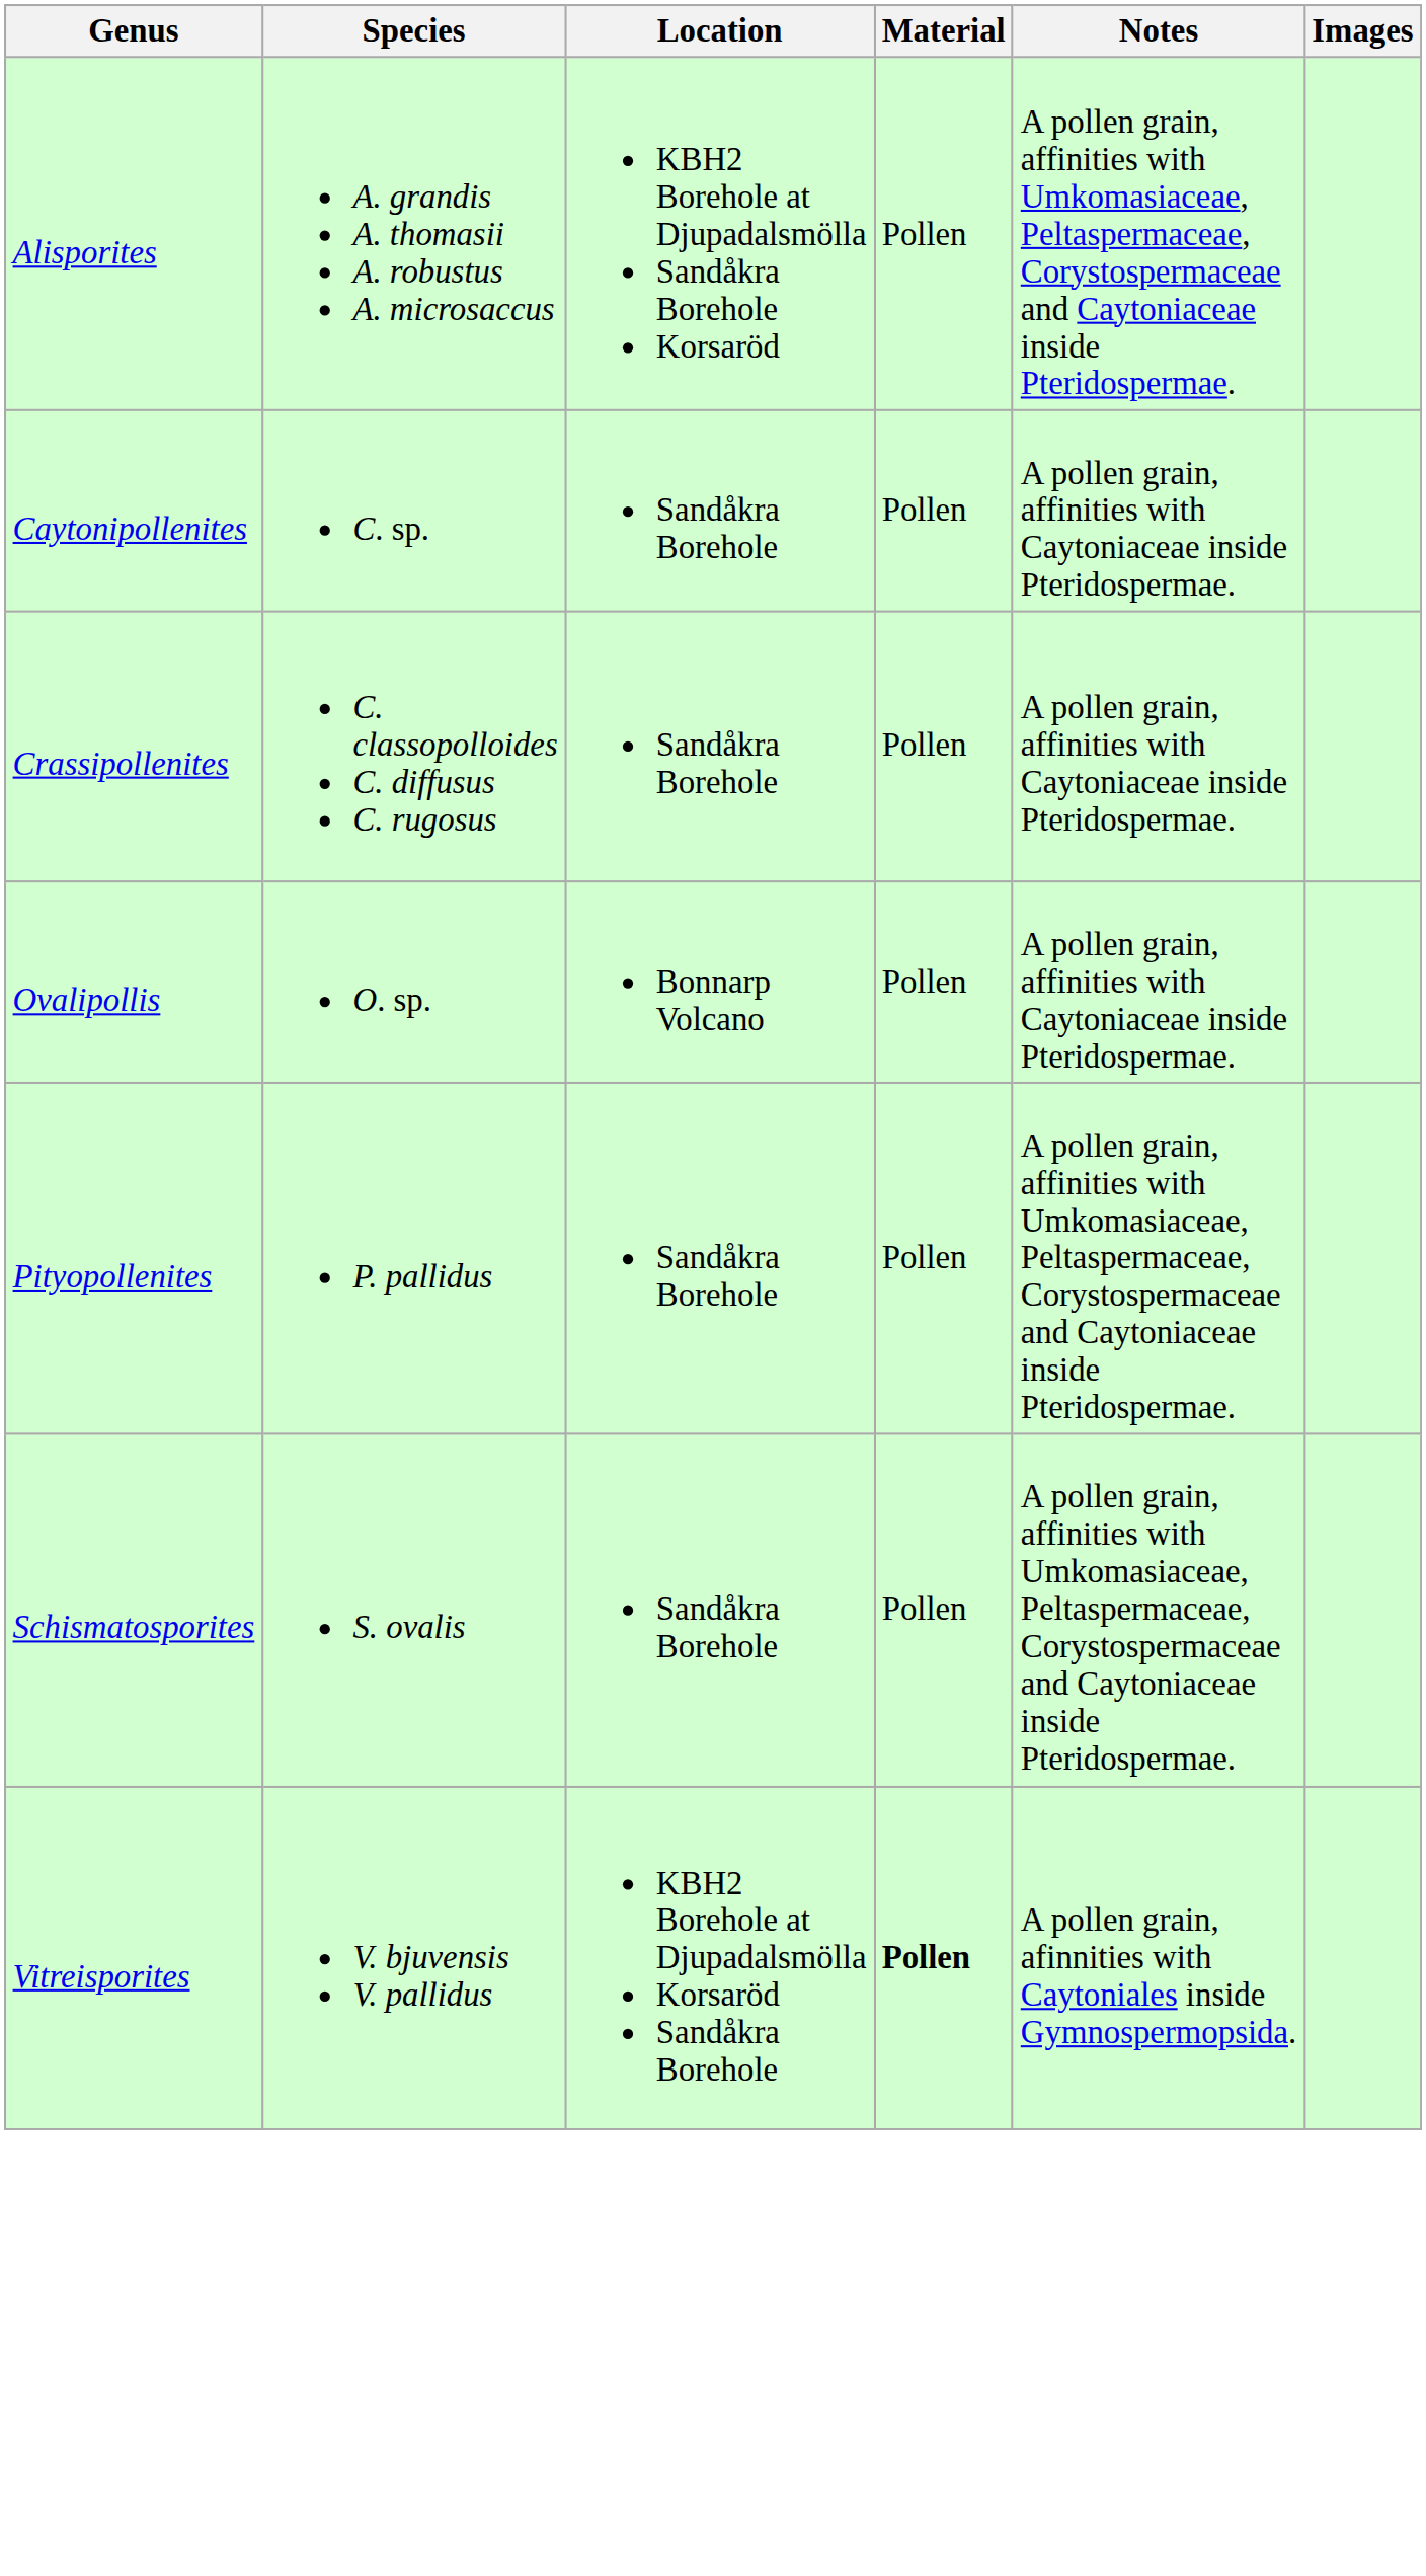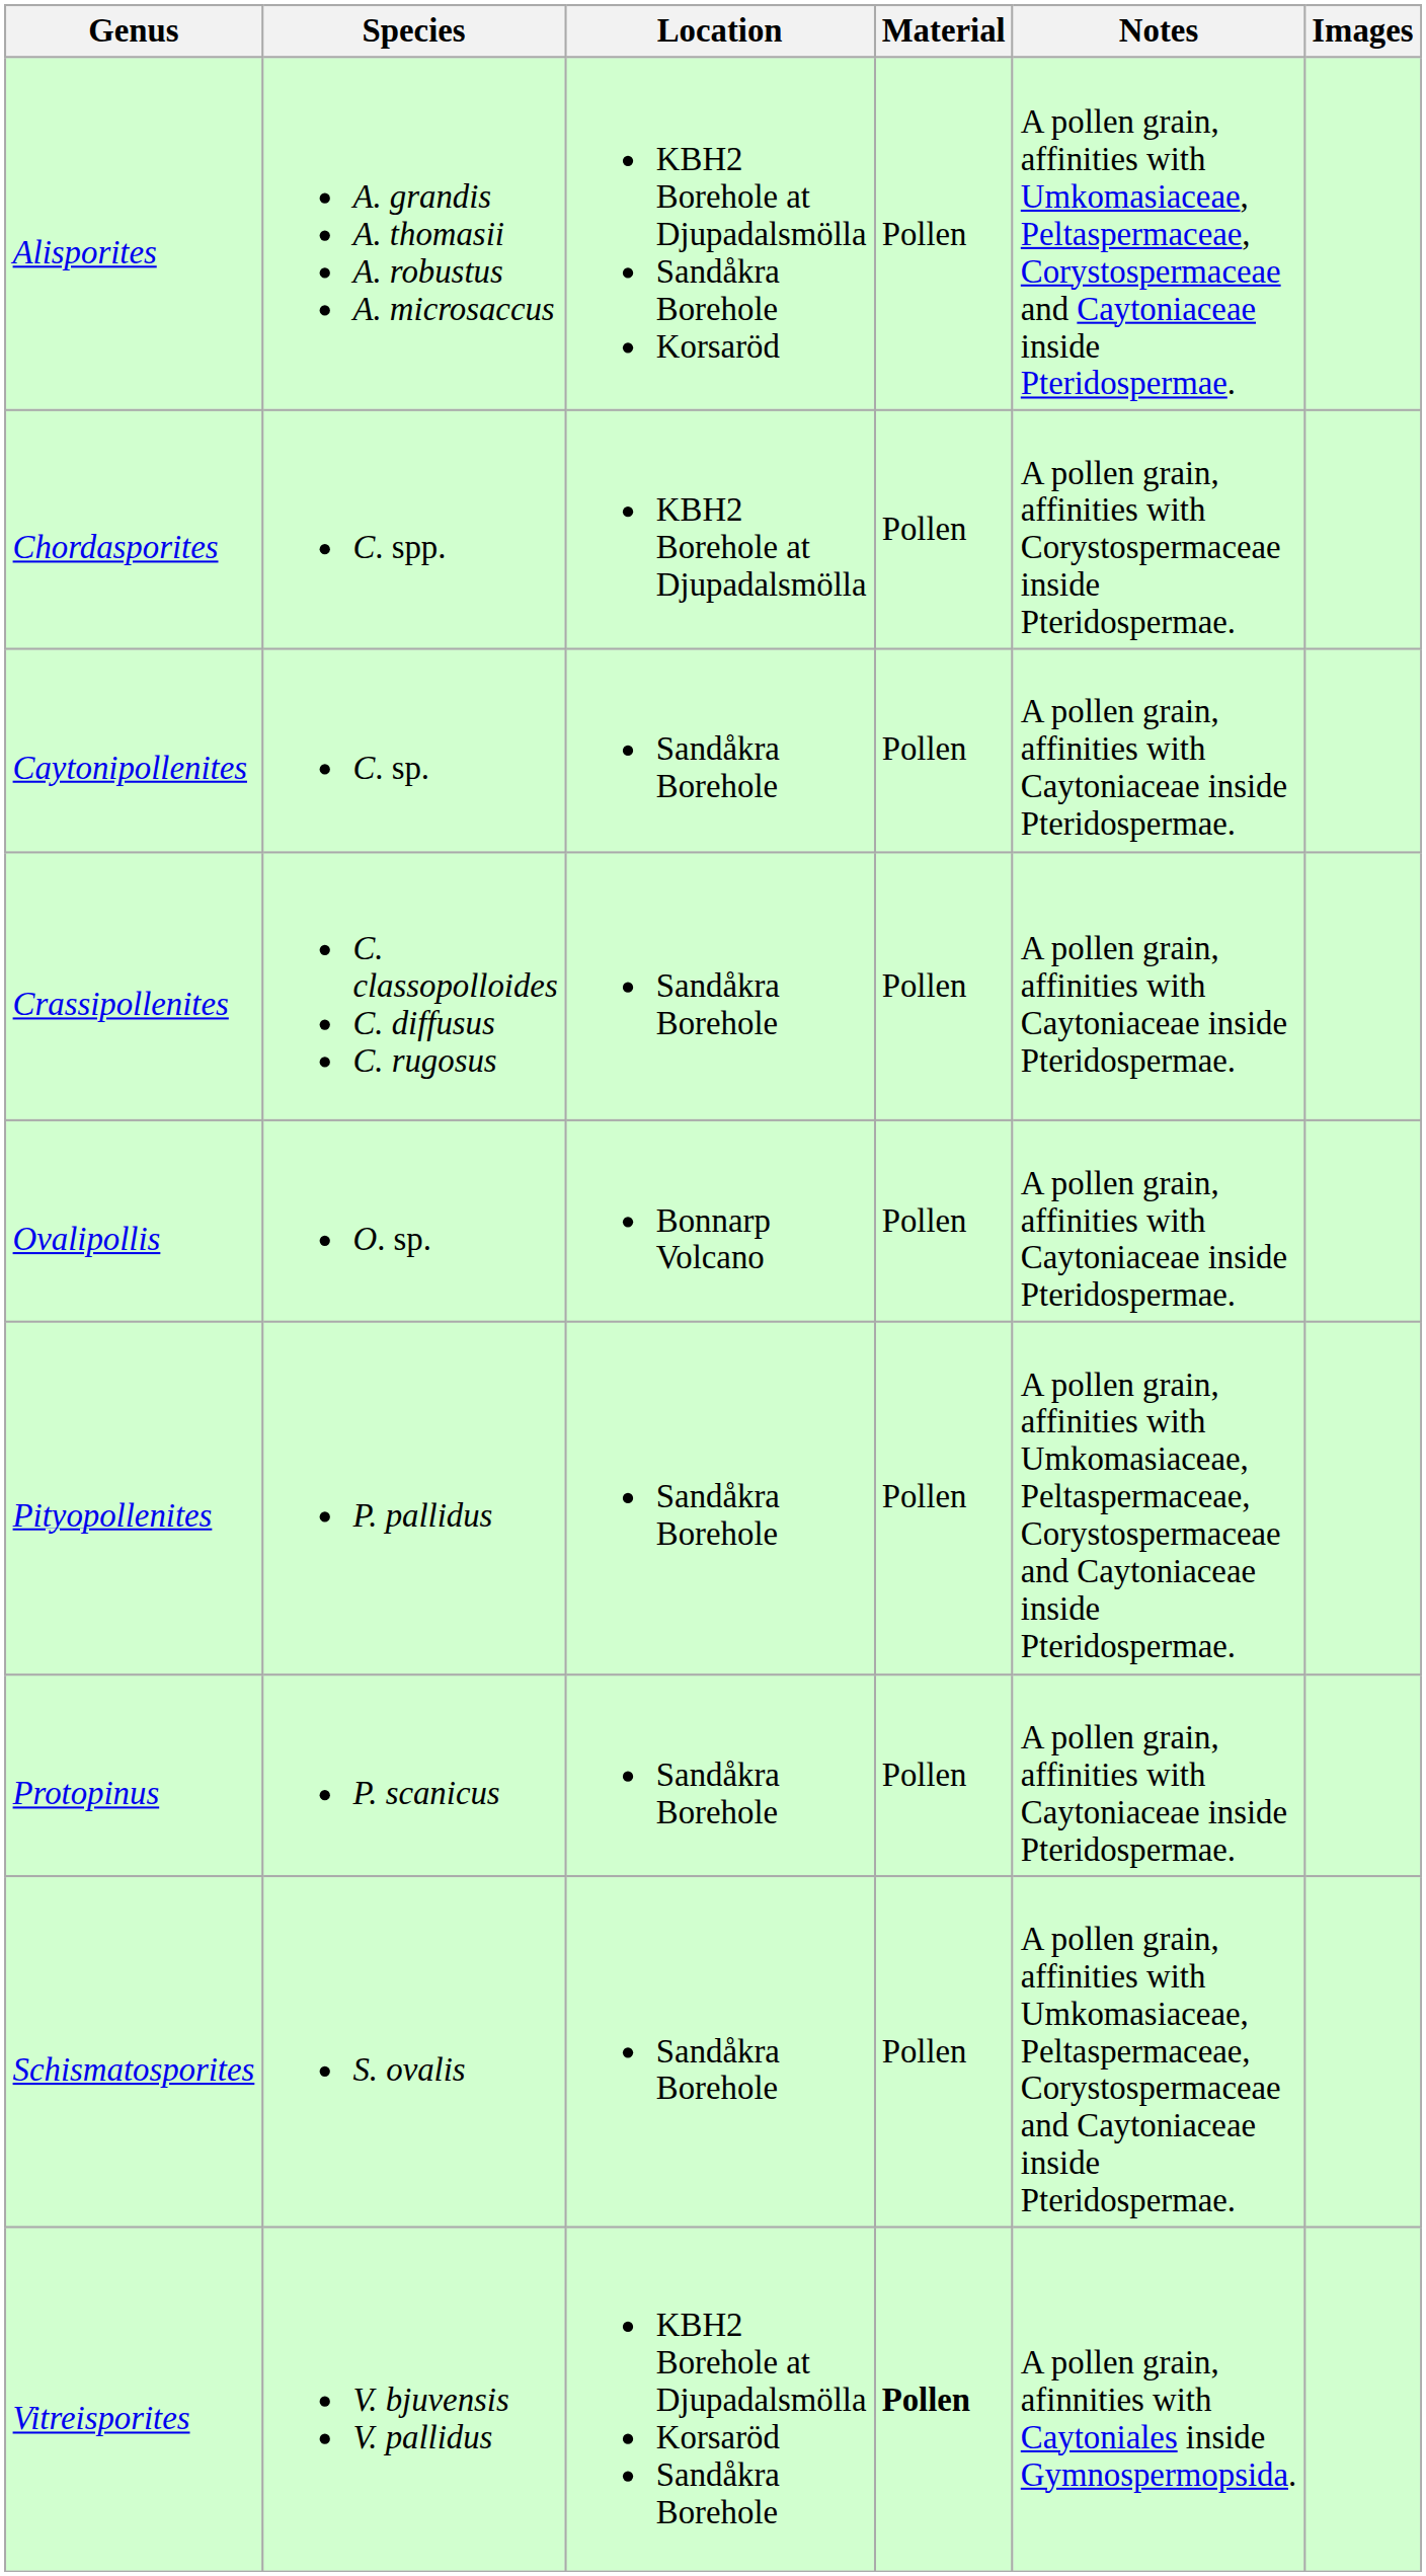 <table class="wikitable sortable">
 <tr>
 <th>Genus</th>
 <th>Species</th>
 <th>Location</th>
 <th>Material</th>
 <th>Notes</th>
 <th>Images</th>
 </tr>
 <tr>
 <td style="background:#D1FFCF;"><br><em><a href='#'>Alisporites</a></em></td>
 <td style="background:#D1FFCF;"><br><ul><li><em>A. grandis</em></li><li><em>A. thomasii</em></li><li><em>A. robustus</em></li><li><em>A. microsaccus</em></li></ul></td>
 <td style="background:#D1FFCF;"><br><ul><li>KBH2 Borehole at Djupadalsmölla</li><li>Sandåkra Borehole</li><li>Korsaröd</li></ul></td>
 <td style="background:#D1FFCF;">Pollen</td>
 <td style="background:#D1FFCF;"><br>A pollen grain, affinities with <a href='#'>Umkomasiaceae</a>, <a href='#'>Peltaspermaceae</a>, <a href='#'>Corystospermaceae</a> and <a href='#'>Caytoniaceae</a> inside <a href='#'>Pteridospermae</a>.</td>
+<td style="background:#D1FFCF;"></td>
+</tr>
+<tr>
+<td style="background:#D1FFCF;"><br><em><a href='#'>Chordasporites</a></em></td>
+<td style="background:#D1FFCF;"><br><ul><li><em>C</em>. spp.</li></ul></td>
+<td style="background:#D1FFCF;"><br><ul><li>KBH2 Borehole at Djupadalsmölla</li></ul></td>
+<td style="background:#D1FFCF;">Pollen</td>
+<td style="background:#D1FFCF;"><br>A pollen grain, affinities with Corystospermaceae inside Pteridospermae.</td>
 <td style="background:#D1FFCF;"></td>
 </tr>
 <tr>
 <td style="background:#D1FFCF;"><br><em><a href='#'>Caytonipollenites</a></em></td>
 <td style="background:#D1FFCF;"><br><ul><li><em>C</em>. sp.</li></ul></td>
 <td style="background:#D1FFCF;"><br><ul><li>Sandåkra Borehole</li></ul></td>
 <td style="background:#D1FFCF;">Pollen</td>
 <td style="background:#D1FFCF;"><br>A pollen grain, affinities with Caytoniaceae inside Pteridospermae.</td>
 <td style="background:#D1FFCF;"></td>
 </tr>
 <tr>
 <td style="background:#D1FFCF;"><br><em><a href='#'>Crassipollenites</a></em></td>
 <td style="background:#D1FFCF;"><br><ul><li><em>C. classopolloides</em></li><li><em>C. diffusus</em></li><li><em>C. rugosus</em></li></ul></td>
 <td style="background:#D1FFCF;"><br><ul><li>Sandåkra Borehole</li></ul></td>
 <td style="background:#D1FFCF;">Pollen</td>
 <td style="background:#D1FFCF;"><br>A pollen grain, affinities with Caytoniaceae inside Pteridospermae.</td>
 <td style="background:#D1FFCF;"></td>
 </tr>
 <tr>
 <td style="background:#D1FFCF;"><br><em><a href='#'>Ovalipollis</a></em></td>
 <td style="background:#D1FFCF;"><br><ul><li><em>O</em>. sp.</li></ul></td>
 <td style="background:#D1FFCF;"><br><ul><li>Bonnarp Volcano</li></ul></td>
 <td style="background:#D1FFCF;">Pollen</td>
 <td style="background:#D1FFCF;"><br>A pollen grain, affinities with Caytoniaceae inside Pteridospermae.</td>
 <td style="background:#D1FFCF;"></td>
 </tr>
 <tr>
 <td style="background:#D1FFCF;"><br><em><a href='#'>Pityopollenites</a></em></td>
 <td style="background:#D1FFCF;"><br><ul><li><em>P. pallidus</em></li></ul></td>
 <td style="background:#D1FFCF;"><br><ul><li>Sandåkra Borehole</li></ul></td>
 <td style="background:#D1FFCF;">Pollen</td>
 <td style="background:#D1FFCF;"><br>A pollen grain, affinities with Umkomasiaceae, Peltaspermaceae, Corystospermaceae and Caytoniaceae inside Pteridospermae.</td>
 <td style="background:#D1FFCF;"></td>
 </tr>
 <tr>
+<td style="background:#D1FFCF;"><br><em><a href='#'>Protopinus</a></em></td>
+<td style="background:#D1FFCF;"><br><ul><li><em>P. scanicus </em></li></ul></td>
+<td style="background:#D1FFCF;"><br><ul><li>Sandåkra Borehole</li></ul></td>
+<td style="background:#D1FFCF;">Pollen</td>
+<td style="background:#D1FFCF;"><br>A pollen grain, affinities with Caytoniaceae inside Pteridospermae.</td>
+<td style="background:#D1FFCF;"></td>
+</tr>
+<tr>
 <td style="background:#D1FFCF;"><br><em><a href='#'>Schismatosporites</a></em></td>
 <td style="background:#D1FFCF;"><br><ul><li><em>S. ovalis</em></li></ul></td>
 <td style="background:#D1FFCF;"><br><ul><li>Sandåkra Borehole</li></ul></td>
 <td style="background:#D1FFCF;">Pollen</td>
 <td style="background:#D1FFCF;"><br>A pollen grain, affinities with Umkomasiaceae, Peltaspermaceae, Corystospermaceae and Caytoniaceae inside Pteridospermae.</td>
 <td style="background:#D1FFCF;"></td>
 </tr>
 <tr>
 <td style="background:#D1FFCF;"><br><em><a href='#'>Vitreisporites</a></em></td>
 <td style="background:#D1FFCF;"><br><ul><li><em>V. bjuvensis</em></li><li><em>V. pallidus</em></li></ul></td>
 <td style="background:#D1FFCF;"><br><ul><li>KBH2 Borehole at Djupadalsmölla</li><li>Korsaröd</li><li>Sandåkra Borehole</li></ul></td>
 <td style="background:#D1FFCF;"><strong>Pollen</strong></td>
 <td style="background:#D1FFCF;"><br>A pollen grain, afinnities with <a href='#'>Caytoniales</a> inside <a href='#'>Gymnospermopsida</a>.</td>
 <td style="background:#D1FFCF;"></td>
 </tr>
 <tr>
 </tr>
 </table>
